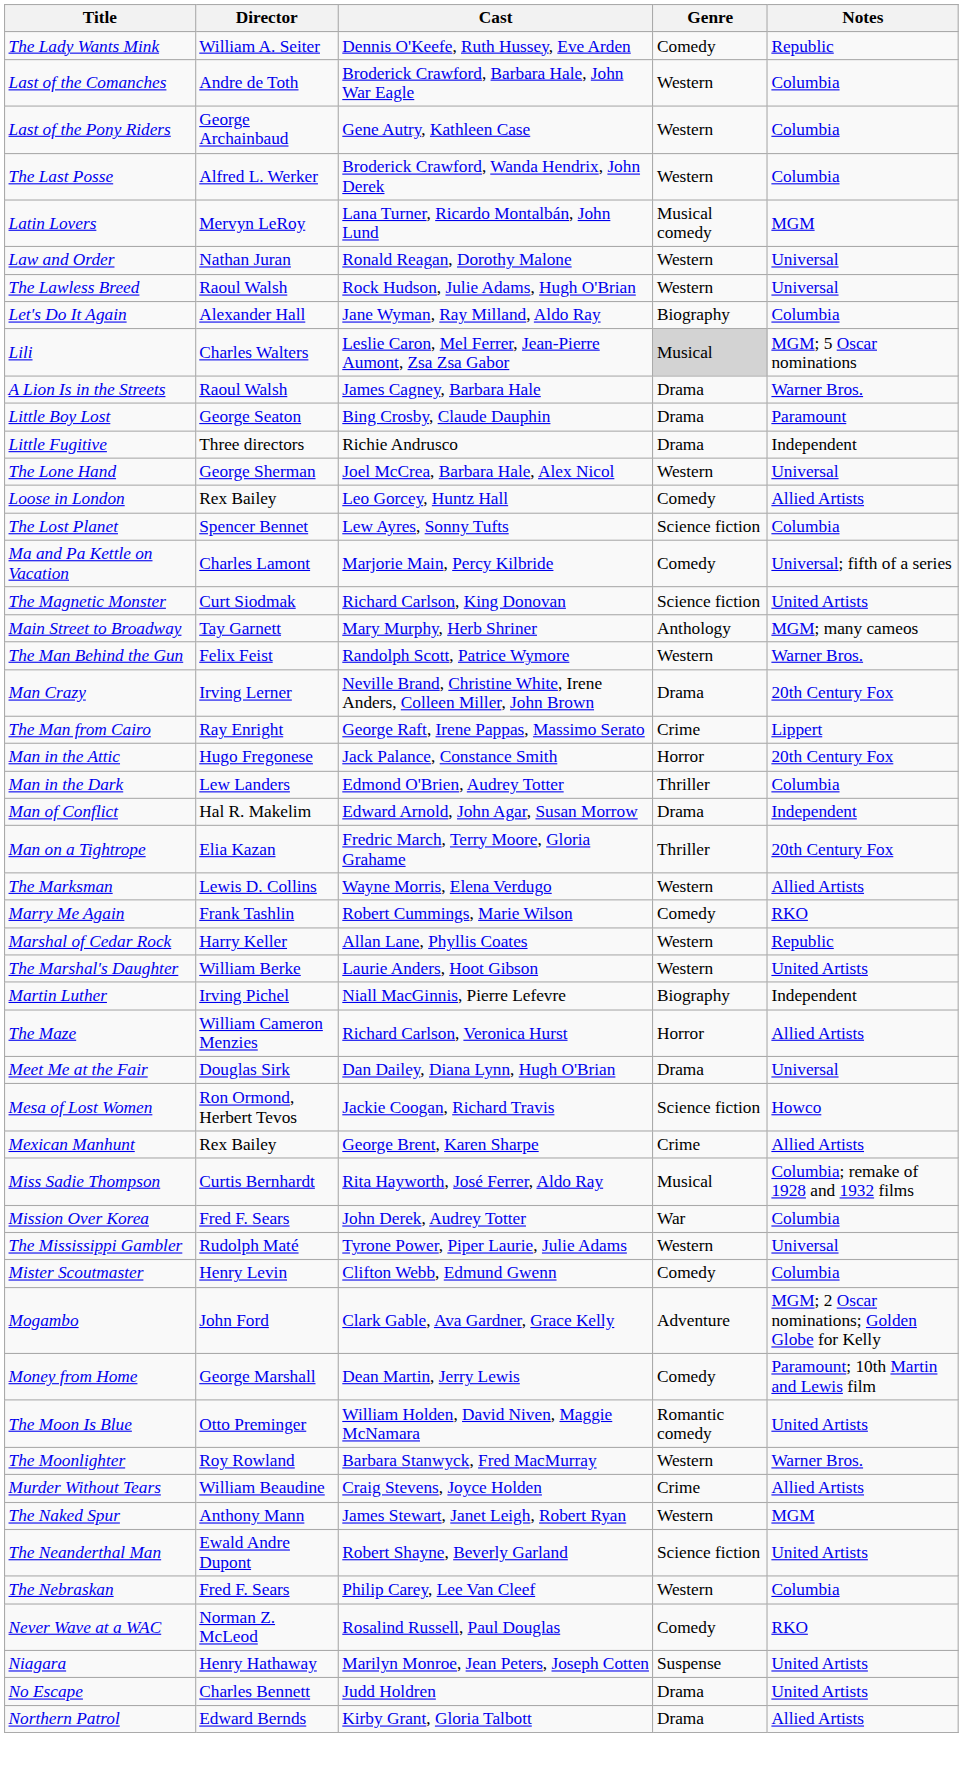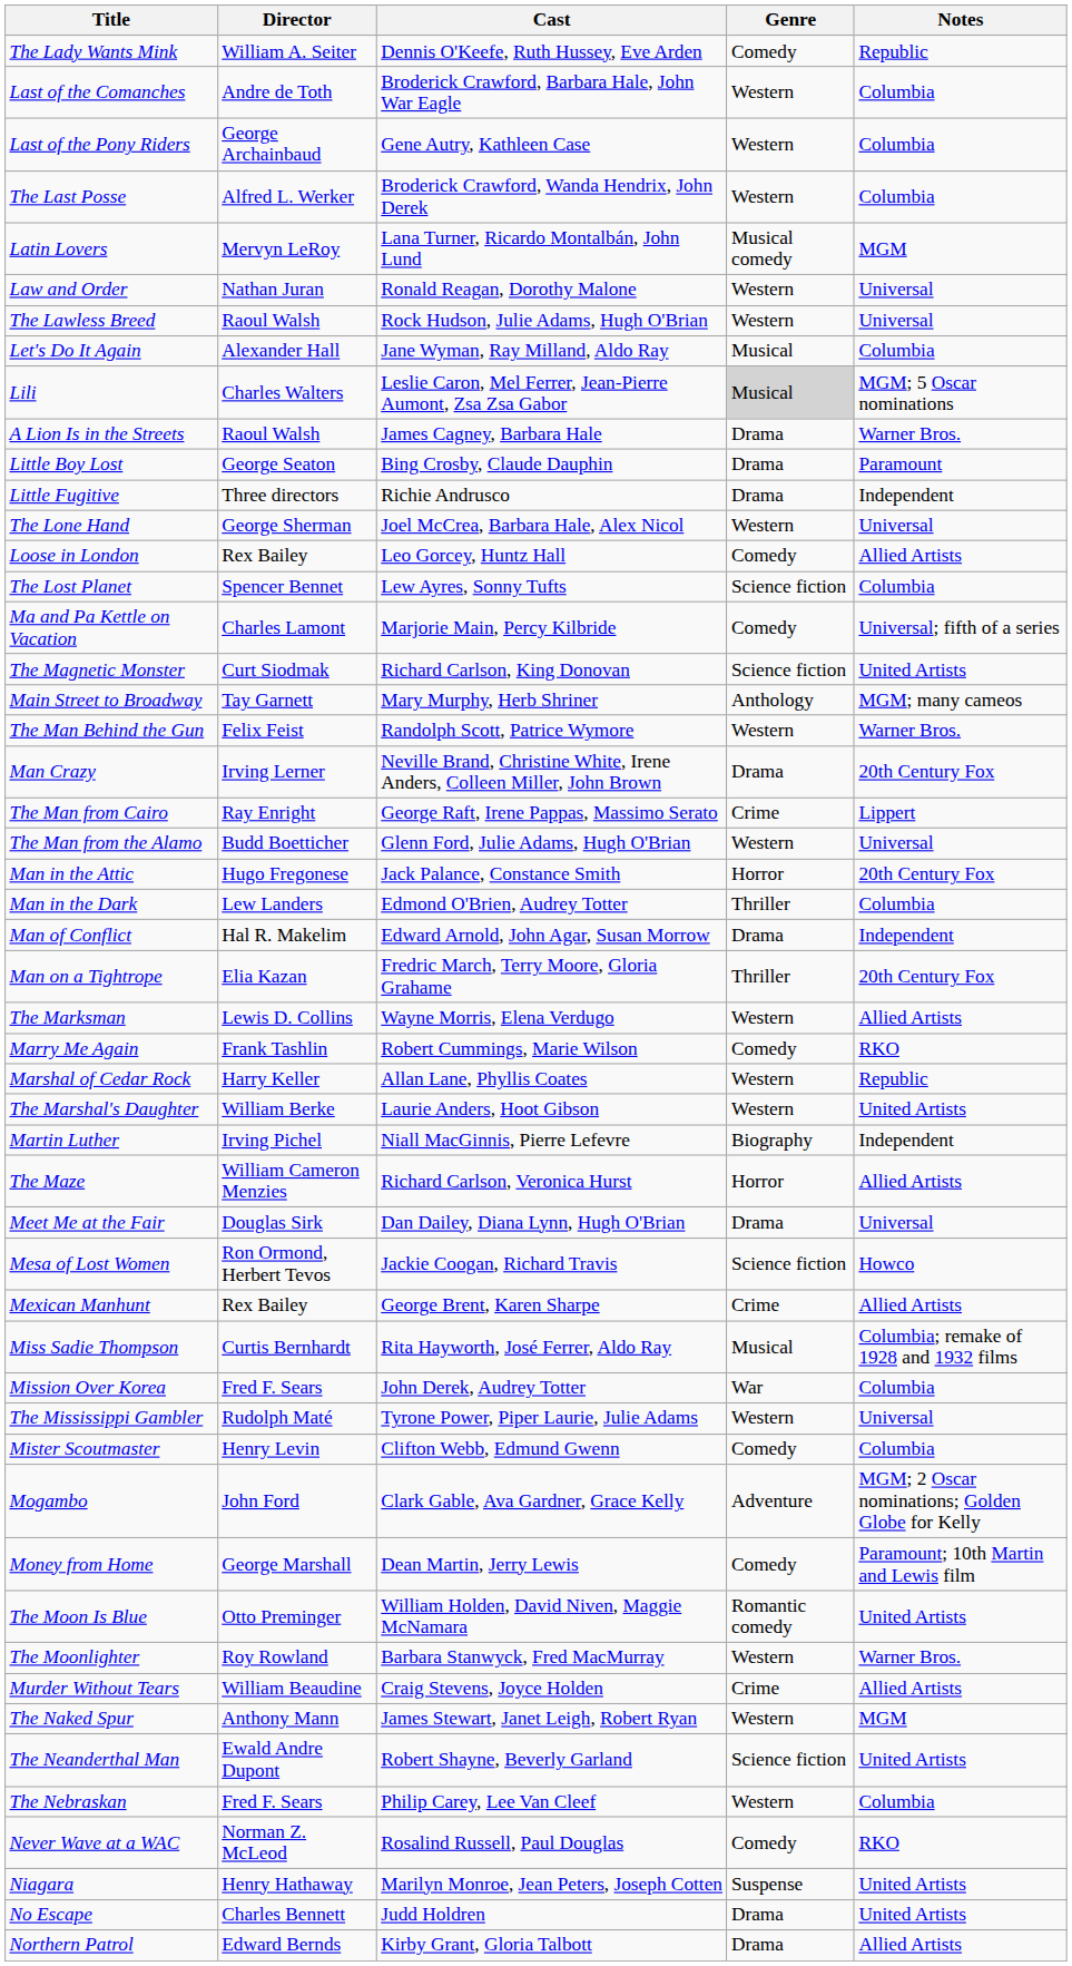 <table class="wikitable" style="width:100%;">
 <tr>
 <th style="width:20%;">Title</th>
 <th style="width:15%;">Director</th>
 <th style="width:33%;">Cast</th>
 <th style="width:12%;">Genre</th>
 <th style="width:20%;">Notes</th>
 </tr>
 <tr>
 <td><em><a href='#'>The Lady Wants Mink</a></em></td>
 <td><a href='#'>William A. Seiter</a></td>
 <td><a href='#'>Dennis O'Keefe</a>, <a href='#'>Ruth Hussey</a>, <a href='#'>Eve Arden</a></td>
 <td>Comedy</td>
 <td><a href='#'>Republic</a></td>
 </tr>
 <tr>
 <td><em><a href='#'>Last of the Comanches</a></em></td>
 <td><a href='#'>Andre de Toth</a></td>
 <td><a href='#'>Broderick Crawford</a>, <a href='#'>Barbara Hale</a>, <a href='#'>John War Eagle</a></td>
 <td>Western</td>
 <td><a href='#'>Columbia</a></td>
 </tr>
 <tr>
 <td><em><a href='#'>Last of the Pony Riders</a></em></td>
 <td><a href='#'>George Archainbaud</a></td>
 <td><a href='#'>Gene Autry</a>, <a href='#'>Kathleen Case</a></td>
 <td>Western</td>
 <td><a href='#'>Columbia</a></td>
 </tr>
 <tr>
 <td><em><a href='#'>The Last Posse</a></em></td>
 <td><a href='#'>Alfred L. Werker</a></td>
 <td><a href='#'>Broderick Crawford</a>, <a href='#'>Wanda Hendrix</a>, <a href='#'>John Derek</a></td>
 <td>Western</td>
 <td><a href='#'>Columbia</a></td>
 </tr>
 <tr>
 <td><em><a href='#'>Latin Lovers</a></em></td>
 <td><a href='#'>Mervyn LeRoy</a></td>
 <td><a href='#'>Lana Turner</a>, <a href='#'>Ricardo Montalbán</a>, <a href='#'>John Lund</a></td>
 <td>Musical comedy</td>
 <td><a href='#'>MGM</a></td>
 </tr>
 <tr>
 <td><em><a href='#'>Law and Order</a></em></td>
 <td><a href='#'>Nathan Juran</a></td>
 <td><a href='#'>Ronald Reagan</a>, <a href='#'>Dorothy Malone</a></td>
 <td>Western</td>
 <td><a href='#'>Universal</a></td>
 </tr>
 <tr>
 <td><em><a href='#'>The Lawless Breed</a></em></td>
 <td><a href='#'>Raoul Walsh</a></td>
 <td><a href='#'>Rock Hudson</a>, <a href='#'>Julie Adams</a>, <a href='#'>Hugh O'Brian</a></td>
 <td>Western</td>
 <td><a href='#'>Universal</a></td>
 </tr>
 <tr>
 <td><em><a href='#'>Let's Do It Again</a></em></td>
 <td><a href='#'>Alexander Hall</a></td>
 <td><a href='#'>Jane Wyman</a>, <a href='#'>Ray Milland</a>, <a href='#'>Aldo Ray</a></td>
-<td>Biography</td>
+<td>Musical</td>
 <td><a href='#'>Columbia</a></td>
 </tr>
 <tr>
 <td><em><a href='#'>Lili</a></em></td>
 <td><a href='#'>Charles Walters</a></td>
 <td><a href='#'>Leslie Caron</a>, <a href='#'>Mel Ferrer</a>, <a href='#'>Jean-Pierre Aumont</a>, <a href='#'>Zsa Zsa Gabor</a></td>
 <td style="background: lightgrey;">Musical</td>
 <td><a href='#'>MGM</a>; 5 <a href='#'>Oscar</a> nominations</td>
 </tr>
 <tr>
 <td><em><a href='#'>A Lion Is in the Streets</a></em></td>
 <td><a href='#'>Raoul Walsh</a></td>
 <td><a href='#'>James Cagney</a>, <a href='#'>Barbara Hale</a></td>
 <td>Drama</td>
 <td><a href='#'>Warner Bros.</a></td>
 </tr>
 <tr>
 <td><em><a href='#'>Little Boy Lost</a></em></td>
 <td><a href='#'>George Seaton</a></td>
 <td><a href='#'>Bing Crosby</a>, <a href='#'>Claude Dauphin</a></td>
 <td>Drama</td>
 <td><a href='#'>Paramount</a></td>
 </tr>
 <tr>
 <td><em><a href='#'>Little Fugitive</a></em></td>
 <td>Three directors</td>
 <td>Richie Andrusco</td>
 <td>Drama</td>
 <td>Independent</td>
 </tr>
 <tr>
 <td><em><a href='#'>The Lone Hand</a></em></td>
 <td><a href='#'>George Sherman</a></td>
 <td><a href='#'>Joel McCrea</a>, <a href='#'>Barbara Hale</a>, <a href='#'>Alex Nicol</a></td>
 <td>Western</td>
 <td><a href='#'>Universal</a></td>
 </tr>
 <tr>
 <td><em><a href='#'>Loose in London</a></em></td>
 <td>Rex Bailey</td>
 <td><a href='#'>Leo Gorcey</a>, <a href='#'>Huntz Hall</a></td>
 <td>Comedy</td>
 <td><a href='#'>Allied Artists</a></td>
 </tr>
 <tr>
 <td><em><a href='#'>The Lost Planet</a></em></td>
 <td><a href='#'>Spencer Bennet</a></td>
 <td><a href='#'>Lew Ayres</a>, <a href='#'>Sonny Tufts</a></td>
 <td>Science fiction</td>
 <td><a href='#'>Columbia</a></td>
 </tr>
 <tr>
 <td><em><a href='#'>Ma and Pa Kettle on Vacation</a></em></td>
 <td><a href='#'>Charles Lamont</a></td>
 <td><a href='#'>Marjorie Main</a>, <a href='#'>Percy Kilbride</a></td>
 <td>Comedy</td>
 <td><a href='#'>Universal</a>; fifth of a series</td>
 </tr>
 <tr>
 <td><em><a href='#'>The Magnetic Monster</a></em></td>
 <td><a href='#'>Curt Siodmak</a></td>
 <td><a href='#'>Richard Carlson</a>, <a href='#'>King Donovan</a></td>
 <td>Science fiction</td>
 <td><a href='#'>United Artists</a></td>
 </tr>
 <tr>
 <td><em><a href='#'>Main Street to Broadway</a></em></td>
 <td><a href='#'>Tay Garnett</a></td>
 <td><a href='#'>Mary Murphy</a>, <a href='#'>Herb Shriner</a></td>
 <td>Anthology</td>
 <td><a href='#'>MGM</a>; many cameos</td>
 </tr>
 <tr>
 <td><em><a href='#'>The Man Behind the Gun</a></em></td>
 <td><a href='#'>Felix Feist</a></td>
 <td><a href='#'>Randolph Scott</a>, <a href='#'>Patrice Wymore</a></td>
 <td>Western</td>
 <td><a href='#'>Warner Bros.</a></td>
 </tr>
 <tr>
 <td><em><a href='#'>Man Crazy</a></em></td>
 <td><a href='#'>Irving Lerner</a></td>
 <td><a href='#'>Neville Brand</a>, <a href='#'>Christine White</a>, Irene Anders, <a href='#'>Colleen Miller</a>, <a href='#'>John Brown</a></td>
 <td>Drama</td>
 <td><a href='#'>20th Century Fox</a></td>
 </tr>
 <tr>
 <td><em><a href='#'>The Man from Cairo</a></em></td>
 <td><a href='#'>Ray Enright</a></td>
 <td><a href='#'>George Raft</a>, <a href='#'>Irene Pappas</a>, <a href='#'>Massimo Serato</a></td>
 <td>Crime</td>
 <td><a href='#'>Lippert</a></td>
+</tr>
+<tr>
+<td><em><a href='#'>The Man from the Alamo</a></em></td>
+<td><a href='#'>Budd Boetticher</a></td>
+<td><a href='#'>Glenn Ford</a>, <a href='#'>Julie Adams</a>, <a href='#'>Hugh O'Brian</a></td>
+<td>Western</td>
+<td><a href='#'>Universal</a></td>
 </tr>
 <tr>
 <td><em><a href='#'>Man in the Attic</a></em></td>
 <td><a href='#'>Hugo Fregonese</a></td>
 <td><a href='#'>Jack Palance</a>, <a href='#'>Constance Smith</a></td>
 <td>Horror</td>
 <td><a href='#'>20th Century Fox</a></td>
 </tr>
 <tr>
 <td><em><a href='#'>Man in the Dark</a></em></td>
 <td><a href='#'>Lew Landers</a></td>
 <td><a href='#'>Edmond O'Brien</a>, <a href='#'>Audrey Totter</a></td>
 <td>Thriller</td>
 <td><a href='#'>Columbia</a></td>
 </tr>
 <tr>
 <td><em><a href='#'>Man of Conflict</a></em></td>
 <td>Hal R. Makelim</td>
 <td><a href='#'>Edward Arnold</a>, <a href='#'>John Agar</a>, <a href='#'>Susan Morrow</a></td>
 <td>Drama</td>
 <td><a href='#'>Independent</a></td>
 </tr>
 <tr>
 <td><em><a href='#'>Man on a Tightrope</a></em></td>
 <td><a href='#'>Elia Kazan</a></td>
 <td><a href='#'>Fredric March</a>, <a href='#'>Terry Moore</a>, <a href='#'>Gloria Grahame</a></td>
 <td>Thriller</td>
 <td><a href='#'>20th Century Fox</a></td>
 </tr>
 <tr>
 <td><em><a href='#'>The Marksman</a></em></td>
 <td><a href='#'>Lewis D. Collins</a></td>
 <td><a href='#'>Wayne Morris</a>, <a href='#'>Elena Verdugo</a></td>
 <td>Western</td>
 <td><a href='#'>Allied Artists</a></td>
 </tr>
 <tr>
 <td><em><a href='#'>Marry Me Again</a></em></td>
 <td><a href='#'>Frank Tashlin</a></td>
 <td><a href='#'>Robert Cummings</a>, <a href='#'>Marie Wilson</a></td>
 <td>Comedy</td>
 <td><a href='#'>RKO</a></td>
 </tr>
 <tr>
 <td><em><a href='#'>Marshal of Cedar Rock</a></em></td>
 <td><a href='#'>Harry Keller</a></td>
 <td><a href='#'>Allan Lane</a>, <a href='#'>Phyllis Coates</a></td>
 <td>Western</td>
 <td><a href='#'>Republic</a></td>
 </tr>
 <tr>
 <td><em><a href='#'>The Marshal's Daughter</a></em></td>
 <td><a href='#'>William Berke</a></td>
 <td><a href='#'>Laurie Anders</a>, <a href='#'>Hoot Gibson</a></td>
 <td>Western</td>
 <td><a href='#'>United Artists</a></td>
 </tr>
 <tr>
 <td><em><a href='#'>Martin Luther</a></em></td>
 <td><a href='#'>Irving Pichel</a></td>
 <td><a href='#'>Niall MacGinnis</a>, Pierre Lefevre</td>
 <td>Biography</td>
 <td>Independent</td>
 </tr>
 <tr>
 <td><em><a href='#'>The Maze</a></em></td>
 <td><a href='#'>William Cameron Menzies</a></td>
 <td><a href='#'>Richard Carlson</a>, <a href='#'>Veronica Hurst</a></td>
 <td>Horror</td>
 <td><a href='#'>Allied Artists</a></td>
 </tr>
 <tr>
 <td><em><a href='#'>Meet Me at the Fair</a></em></td>
 <td><a href='#'>Douglas Sirk</a></td>
 <td><a href='#'>Dan Dailey</a>, <a href='#'>Diana Lynn</a>, <a href='#'>Hugh O'Brian</a></td>
 <td>Drama</td>
 <td><a href='#'>Universal</a></td>
 </tr>
 <tr>
 <td><em><a href='#'>Mesa of Lost Women</a></em></td>
 <td><a href='#'>Ron Ormond</a>, Herbert Tevos</td>
 <td><a href='#'>Jackie Coogan</a>, <a href='#'>Richard Travis</a></td>
 <td>Science fiction</td>
 <td><a href='#'>Howco</a></td>
 </tr>
 <tr>
 <td><em><a href='#'>Mexican Manhunt</a></em></td>
 <td>Rex Bailey</td>
 <td><a href='#'>George Brent</a>, <a href='#'>Karen Sharpe</a></td>
 <td>Crime</td>
 <td><a href='#'>Allied Artists</a></td>
 </tr>
 <tr>
 <td><em><a href='#'>Miss Sadie Thompson</a></em></td>
 <td><a href='#'>Curtis Bernhardt</a></td>
 <td><a href='#'>Rita Hayworth</a>, <a href='#'>José Ferrer</a>, <a href='#'>Aldo Ray</a></td>
 <td>Musical</td>
 <td><a href='#'>Columbia</a>; remake of <a href='#'>1928</a> and <a href='#'>1932</a> films</td>
 </tr>
 <tr>
 <td><em><a href='#'>Mission Over Korea</a></em></td>
 <td><a href='#'>Fred F. Sears</a></td>
 <td><a href='#'>John Derek</a>, <a href='#'>Audrey Totter</a></td>
 <td>War</td>
 <td><a href='#'>Columbia</a></td>
 </tr>
 <tr>
 <td><em><a href='#'>The Mississippi Gambler</a></em></td>
 <td><a href='#'>Rudolph Maté</a></td>
 <td><a href='#'>Tyrone Power</a>, <a href='#'>Piper Laurie</a>, <a href='#'>Julie Adams</a></td>
 <td>Western</td>
 <td><a href='#'>Universal</a></td>
 </tr>
 <tr>
 <td><em><a href='#'>Mister Scoutmaster</a></em></td>
 <td><a href='#'>Henry Levin</a></td>
 <td><a href='#'>Clifton Webb</a>, <a href='#'>Edmund Gwenn</a></td>
 <td>Comedy</td>
 <td><a href='#'>Columbia</a></td>
 </tr>
 <tr>
 <td><em><a href='#'>Mogambo</a></em></td>
 <td><a href='#'>John Ford</a></td>
 <td><a href='#'>Clark Gable</a>, <a href='#'>Ava Gardner</a>, <a href='#'>Grace Kelly</a></td>
 <td>Adventure</td>
 <td><a href='#'>MGM</a>; 2 <a href='#'>Oscar</a> nominations; <a href='#'>Golden Globe</a> for Kelly</td>
 </tr>
 <tr>
 <td><em><a href='#'>Money from Home</a></em></td>
 <td><a href='#'>George Marshall</a></td>
 <td><a href='#'>Dean Martin</a>, <a href='#'>Jerry Lewis</a></td>
 <td>Comedy</td>
 <td><a href='#'>Paramount</a>; 10th <a href='#'>Martin and Lewis</a> film</td>
 </tr>
 <tr>
 <td><em><a href='#'>The Moon Is Blue</a></em></td>
 <td><a href='#'>Otto Preminger</a></td>
 <td><a href='#'>William Holden</a>, <a href='#'>David Niven</a>, <a href='#'>Maggie McNamara</a></td>
 <td>Romantic comedy</td>
 <td><a href='#'>United Artists</a></td>
 </tr>
 <tr>
 <td><em><a href='#'>The Moonlighter</a></em></td>
 <td><a href='#'>Roy Rowland</a></td>
 <td><a href='#'>Barbara Stanwyck</a>, <a href='#'>Fred MacMurray</a></td>
 <td>Western</td>
 <td><a href='#'>Warner Bros.</a></td>
 </tr>
 <tr>
 <td><em><a href='#'>Murder Without Tears</a></em></td>
 <td><a href='#'>William Beaudine</a></td>
 <td><a href='#'>Craig Stevens</a>, <a href='#'>Joyce Holden</a></td>
 <td>Crime</td>
 <td><a href='#'>Allied Artists</a></td>
 </tr>
 <tr>
 <td><em><a href='#'>The Naked Spur</a></em></td>
 <td><a href='#'>Anthony Mann</a></td>
 <td><a href='#'>James Stewart</a>, <a href='#'>Janet Leigh</a>, <a href='#'>Robert Ryan</a></td>
 <td>Western</td>
 <td><a href='#'>MGM</a></td>
 </tr>
 <tr>
 <td><em><a href='#'>The Neanderthal Man</a></em></td>
 <td><a href='#'>Ewald Andre Dupont</a></td>
 <td><a href='#'>Robert Shayne</a>, <a href='#'>Beverly Garland</a></td>
 <td>Science fiction</td>
 <td><a href='#'>United Artists</a></td>
 </tr>
 <tr>
 <td><em><a href='#'>The Nebraskan</a></em></td>
 <td><a href='#'>Fred F. Sears</a></td>
 <td><a href='#'>Philip Carey</a>, <a href='#'>Lee Van Cleef</a></td>
 <td>Western</td>
 <td><a href='#'>Columbia</a></td>
 </tr>
 <tr>
 <td><em><a href='#'>Never Wave at a WAC</a></em></td>
 <td><a href='#'>Norman Z. McLeod</a></td>
 <td><a href='#'>Rosalind Russell</a>, <a href='#'>Paul Douglas</a></td>
 <td>Comedy</td>
 <td><a href='#'>RKO</a></td>
 </tr>
 <tr>
 <td><em><a href='#'>Niagara</a></em></td>
 <td><a href='#'>Henry Hathaway</a></td>
 <td><a href='#'>Marilyn Monroe</a>, <a href='#'>Jean Peters</a>, <a href='#'>Joseph Cotten</a></td>
 <td>Suspense</td>
 <td><a href='#'>United Artists</a></td>
 </tr>
 <tr>
 <td><em><a href='#'>No Escape</a></em></td>
 <td><a href='#'>Charles Bennett</a></td>
 <td><a href='#'>Judd Holdren</a></td>
 <td>Drama</td>
 <td><a href='#'>United Artists</a></td>
 </tr>
 <tr>
 <td><em><a href='#'>Northern Patrol</a></em></td>
 <td><a href='#'>Edward Bernds</a></td>
 <td><a href='#'>Kirby Grant</a>, <a href='#'>Gloria Talbott</a></td>
 <td>Drama</td>
 <td><a href='#'>Allied Artists</a></td>
 </tr>
 </table>
